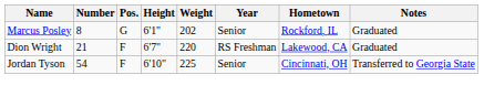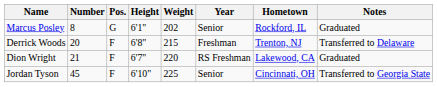 <table class="wikitable sortable" border="1">
 <tr>
 <th>Name</th>
 <th>Number</th>
 <th>Pos.</th>
 <th>Height</th>
 <th>Weight</th>
 <th>Year</th>
 <th>Hometown</th>
 <th class="unsortable">Notes</th>
 </tr>
 <tr>
 <td><a href='#'>Marcus Posley</a></td>
 <td>8</td>
 <td>G</td>
 <td>6'1"</td>
 <td>202</td>
 <td>Senior</td>
 <td><a href='#'>Rockford, IL</a></td>
 <td>Graduated</td>
 </tr>
 <tr>
+<td>Derrick Woods</td>
+<td>20</td>
+<td>F</td>
+<td>6'8"</td>
+<td>215</td>
+<td>Freshman</td>
+<td><a href='#'>Trenton, NJ</a></td>
+<td>Transferred to <a href='#'>Delaware</a></td>
+</tr>
+<tr>
 <td>Dion Wright</td>
 <td>21</td>
 <td>F</td>
 <td>6'7"</td>
 <td>220</td>
 <td>RS Freshman</td>
 <td><a href='#'>Lakewood, CA</a></td>
 <td>Graduated</td>
 </tr>
 <tr>
 <td>Jordan Tyson</td>
-<td>54</td>
+<td>45</td>
 <td>F</td>
 <td>6'10"</td>
 <td>225</td>
 <td>Senior</td>
 <td><a href='#'>Cincinnati, OH</a></td>
 <td>Transferred to <a href='#'>Georgia State</a></td>
 </tr>
 </table>
